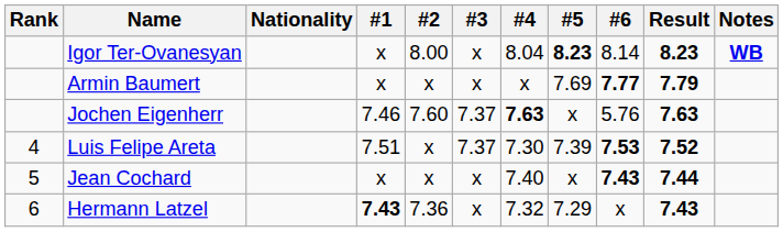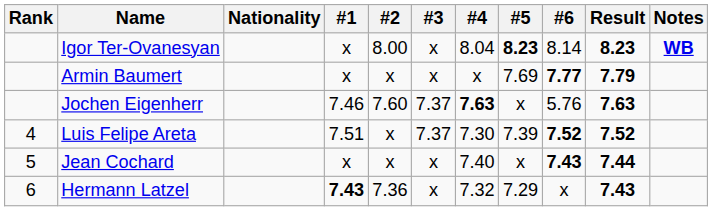 <table class="wikitable sortable" style="text-align:center">
 <tr>
 <th>Rank</th>
 <th>Name</th>
 <th>Nationality</th>
 <th>#1</th>
 <th>#2</th>
 <th>#3</th>
 <th>#4</th>
 <th>#5</th>
 <th>#6</th>
 <th>Result</th>
 <th>Notes</th>
 </tr>
 <tr>
 <td></td>
 <td align="left"><a href='#'>Igor Ter-Ovanesyan</a></td>
 <td align=left></td>
 <td>x</td>
 <td>8.00</td>
 <td>x</td>
 <td>8.04</td>
 <td><strong>8.23</strong></td>
 <td>8.14</td>
 <td><strong>8.23</strong></td>
 <td><strong><a href='#'>WB</a></strong></td>
 </tr>
 <tr>
 <td></td>
 <td align="left"><a href='#'>Armin Baumert</a></td>
 <td align=left></td>
 <td>x</td>
 <td>x</td>
 <td>x</td>
 <td>x</td>
 <td>7.69</td>
 <td><strong>7.77</strong></td>
 <td><strong>7.79</strong></td>
 <td></td>
 </tr>
 <tr>
 <td></td>
 <td align="left"><a href='#'>Jochen Eigenherr</a></td>
 <td align=left></td>
 <td>7.46</td>
 <td>7.60</td>
 <td>7.37</td>
 <td><strong>7.63</strong></td>
 <td>x</td>
 <td>5.76</td>
 <td><strong>7.63</strong></td>
 <td></td>
 </tr>
 <tr>
 <td>4</td>
 <td align="left"><a href='#'>Luis Felipe Areta</a></td>
 <td align=left></td>
 <td>7.51</td>
 <td>x</td>
 <td>7.37</td>
 <td>7.30</td>
 <td>7.39</td>
-<td><strong>7.53</strong></td>
+<td><strong>7.52</strong></td>
 <td><strong>7.52</strong></td>
 <td></td>
 </tr>
 <tr>
 <td>5</td>
 <td align="left"><a href='#'>Jean Cochard</a></td>
 <td align=left></td>
 <td>x</td>
 <td>x</td>
 <td>x</td>
 <td>7.40</td>
 <td>x</td>
 <td><strong>7.43</strong></td>
 <td><strong>7.44</strong></td>
 <td></td>
 </tr>
 <tr>
 <td>6</td>
 <td align="left"><a href='#'>Hermann Latzel</a></td>
 <td align=left></td>
 <td><strong>7.43</strong></td>
 <td>7.36</td>
 <td>x</td>
 <td>7.32</td>
 <td>7.29</td>
 <td>x</td>
 <td><strong>7.43</strong></td>
 <td></td>
 </tr>
 </table>
